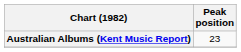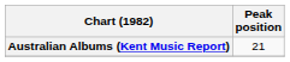 <table class="wikitable sortable plainrowheaders" style="text-align:center">
 <tr>
 <th scope="col">Chart (1982)</th>
 <th scope="col">Peak<br>position</th>
 </tr>
 <tr>
 <th scope="row">Australian Albums (<a href='#'>Kent Music Report</a>)</th>
-<td>23</td>
+<td>21</td>
 </tr>
 <tr>
 </tr>
 <tr>
 </tr>
 <tr>
 </tr>
 <tr>
 </tr>
 <tr>
 </tr>
 <tr>
 </tr>
 </table>
